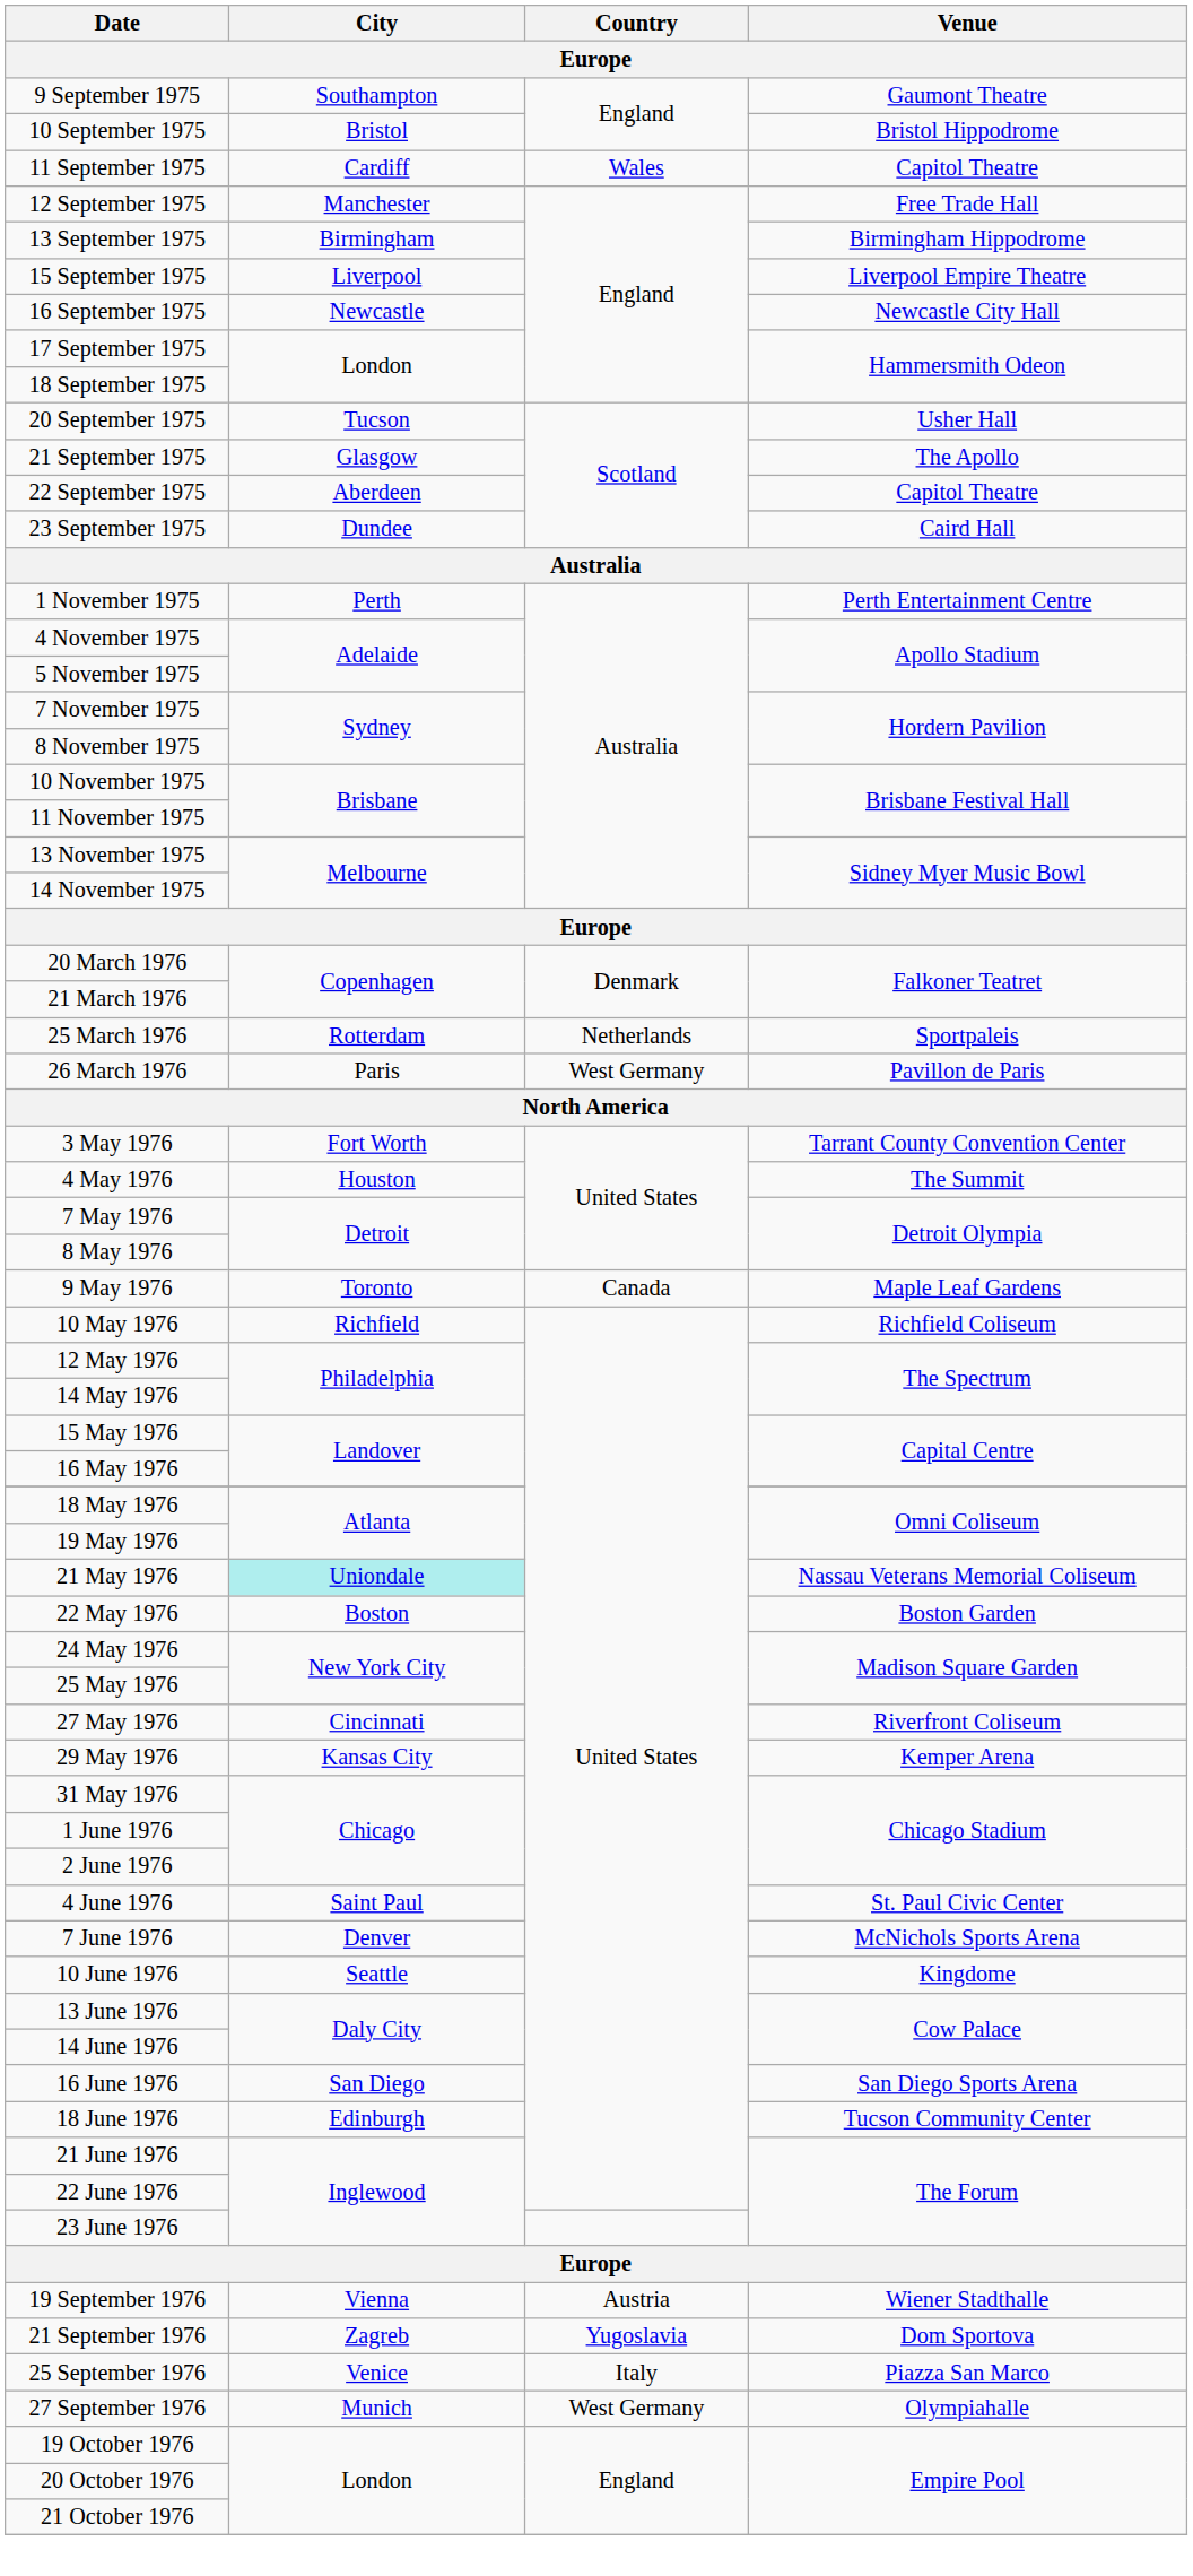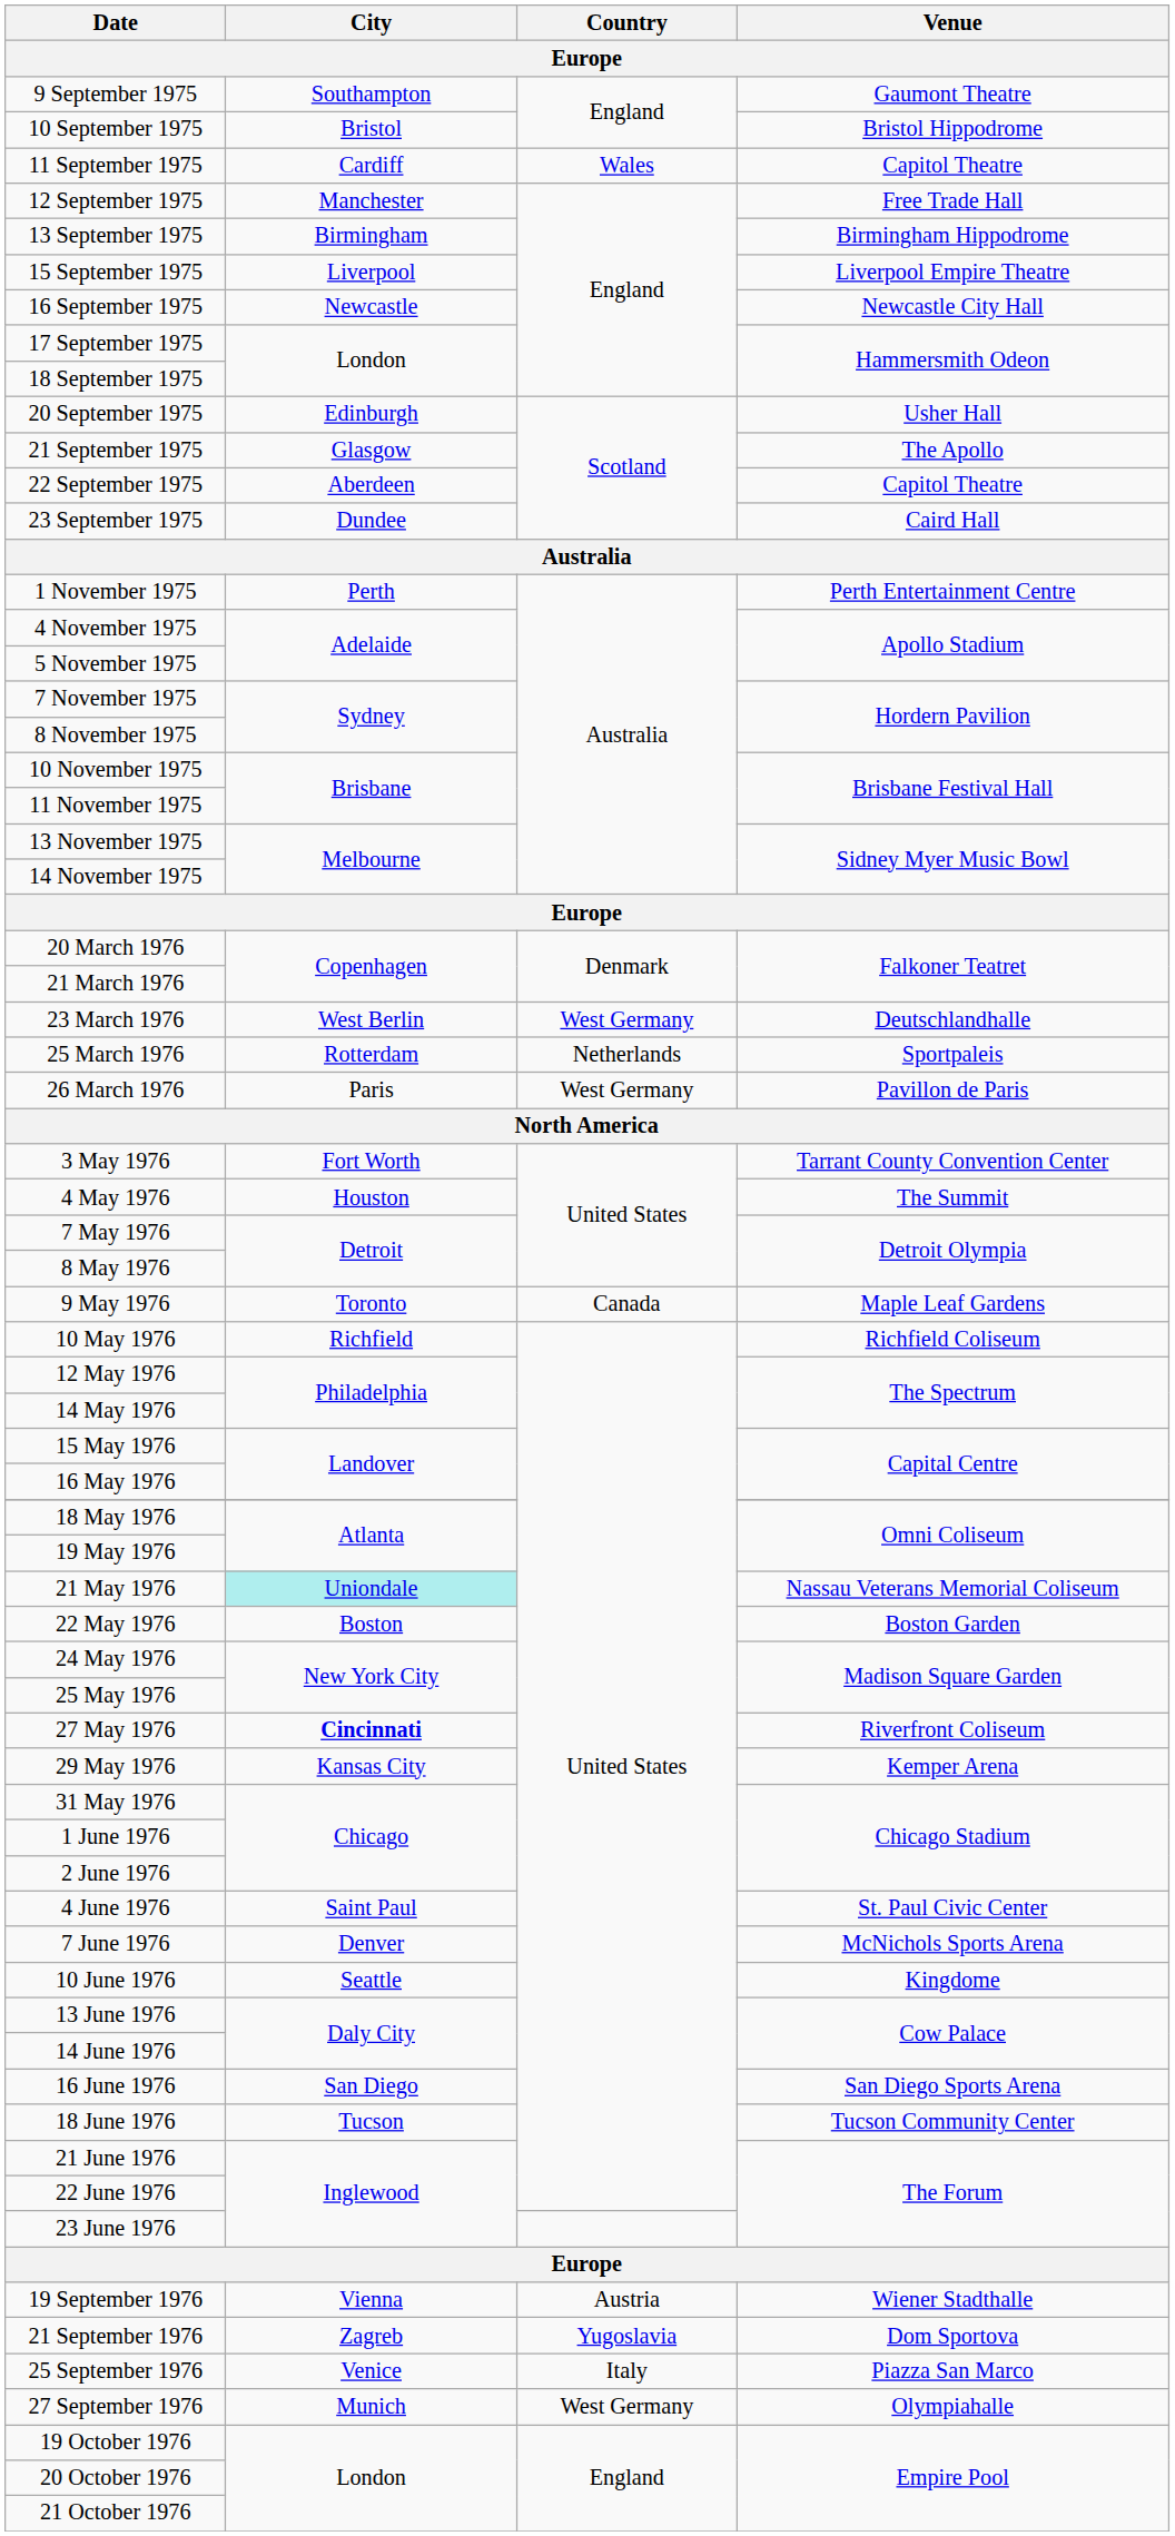 <table class="wikitable" style="text-align:center;">
 <tr>
 <th width="150">Date</th>
 <th width="200">City</th>
 <th width="150">Country</th>
 <th width="300">Venue</th>
 </tr>
 <tr>
 <th colspan="4">Europe</th>
 </tr>
 <tr>
 <td>9 September 1975</td>
 <td><a href='#'>Southampton</a></td>
 <td rowspan="2">England</td>
 <td><a href='#'>Gaumont Theatre</a></td>
 </tr>
 <tr>
 <td>10 September 1975</td>
 <td><a href='#'>Bristol</a></td>
 <td><a href='#'>Bristol Hippodrome</a></td>
 </tr>
 <tr>
 <td>11 September 1975</td>
 <td><a href='#'>Cardiff</a></td>
 <td><a href='#'>Wales</a></td>
 <td><a href='#'>Capitol Theatre</a></td>
 </tr>
 <tr>
 <td>12 September 1975</td>
 <td><a href='#'>Manchester</a></td>
 <td rowspan="6">England</td>
 <td><a href='#'>Free Trade Hall</a></td>
 </tr>
 <tr>
 <td>13 September 1975</td>
 <td><a href='#'>Birmingham</a></td>
 <td><a href='#'>Birmingham Hippodrome</a></td>
 </tr>
 <tr>
 <td>15 September 1975</td>
 <td><a href='#'>Liverpool</a></td>
 <td><a href='#'>Liverpool Empire Theatre</a></td>
 </tr>
 <tr>
 <td>16 September 1975</td>
 <td><a href='#'>Newcastle</a></td>
 <td><a href='#'>Newcastle City Hall</a></td>
 </tr>
 <tr>
 <td>17 September 1975</td>
 <td rowspan="2">London</td>
 <td rowspan="2"><a href='#'>Hammersmith Odeon</a></td>
 </tr>
 <tr>
 <td>18 September 1975</td>
 </tr>
 <tr>
 <td>20 September 1975</td>
-<td><a href='#'>Tucson</a></td>
+<td><a href='#'>Edinburgh</a></td>
 <td rowspan="4"><a href='#'>Scotland</a></td>
 <td><a href='#'>Usher Hall</a></td>
 </tr>
 <tr>
 <td>21 September 1975</td>
 <td><a href='#'>Glasgow</a></td>
 <td><a href='#'>The Apollo</a></td>
 </tr>
 <tr>
 <td>22 September 1975</td>
 <td><a href='#'>Aberdeen</a></td>
 <td><a href='#'>Capitol Theatre</a></td>
 </tr>
 <tr>
 <td>23 September 1975</td>
 <td><a href='#'>Dundee</a></td>
 <td><a href='#'>Caird Hall</a></td>
 </tr>
 <tr>
 <th colspan="4">Australia</th>
 </tr>
 <tr>
 <td>1 November 1975</td>
 <td><a href='#'>Perth</a></td>
 <td rowspan="9">Australia</td>
 <td><a href='#'>Perth Entertainment Centre</a></td>
 </tr>
 <tr>
 <td>4 November 1975</td>
 <td rowspan="2"><a href='#'>Adelaide</a></td>
 <td rowspan="2"><a href='#'>Apollo Stadium</a></td>
 </tr>
 <tr>
 <td>5 November 1975</td>
 </tr>
 <tr>
 <td>7 November 1975</td>
 <td rowspan="2"><a href='#'>Sydney</a></td>
 <td rowspan="2"><a href='#'>Hordern Pavilion</a></td>
 </tr>
 <tr>
 <td>8 November 1975</td>
 </tr>
 <tr>
 <td>10 November 1975</td>
 <td rowspan="2"><a href='#'>Brisbane</a></td>
 <td rowspan="2"><a href='#'>Brisbane Festival Hall</a></td>
 </tr>
 <tr>
 <td>11 November 1975</td>
 </tr>
 <tr>
 <td>13 November 1975</td>
 <td rowspan="2"><a href='#'>Melbourne</a></td>
 <td rowspan="2"><a href='#'>Sidney Myer Music Bowl</a></td>
 </tr>
 <tr>
 <td>14 November 1975</td>
 </tr>
 <tr>
 <th colspan="4">Europe</th>
 </tr>
 <tr>
 <td>20 March 1976</td>
 <td rowspan="2"><a href='#'>Copenhagen</a></td>
 <td rowspan="2">Denmark</td>
 <td rowspan="2"><a href='#'>Falkoner Teatret</a></td>
 </tr>
 <tr>
 <td>21 March 1976</td>
+</tr>
+<tr>
+<td>23 March 1976</td>
+<td><a href='#'>West Berlin</a></td>
+<td><a href='#'>West Germany</a></td>
+<td><a href='#'>Deutschlandhalle</a></td>
 </tr>
 <tr>
 <td>25 March 1976</td>
 <td><a href='#'>Rotterdam</a></td>
 <td>Netherlands</td>
 <td><a href='#'>Sportpaleis</a></td>
 </tr>
 <tr>
 <td>26 March 1976</td>
 <td>Paris</td>
 <td>West Germany</td>
 <td><a href='#'>Pavillon de Paris</a></td>
 </tr>
 <tr>
 <th colspan="4">North America</th>
 </tr>
 <tr>
 <td>3 May 1976</td>
 <td><a href='#'>Fort Worth</a></td>
 <td rowspan="4">United States</td>
 <td><a href='#'>Tarrant County Convention Center</a></td>
 </tr>
 <tr>
 <td>4 May 1976</td>
 <td><a href='#'>Houston</a></td>
 <td><a href='#'>The Summit</a></td>
 </tr>
 <tr>
 <td>7 May 1976</td>
 <td rowspan="2"><a href='#'>Detroit</a></td>
 <td rowspan="2"><a href='#'>Detroit Olympia</a></td>
 </tr>
 <tr>
 <td>8 May 1976</td>
 </tr>
 <tr>
 <td>9 May 1976</td>
 <td><a href='#'>Toronto</a></td>
 <td>Canada</td>
 <td><a href='#'>Maple Leaf Gardens</a></td>
 </tr>
 <tr>
 <td>10 May 1976</td>
 <td><a href='#'>Richfield</a></td>
 <td rowspan="26">United States</td>
 <td><a href='#'>Richfield Coliseum</a></td>
 </tr>
 <tr>
 <td>12 May 1976</td>
 <td rowspan="2"><a href='#'>Philadelphia</a></td>
 <td rowspan="2"><a href='#'>The Spectrum</a></td>
 </tr>
 <tr>
 <td>14 May 1976</td>
 </tr>
 <tr>
 <td>15 May 1976</td>
 <td rowspan="2"><a href='#'>Landover</a></td>
 <td rowspan="2"><a href='#'>Capital Centre</a></td>
 </tr>
 <tr>
 <td>16 May 1976</td>
 </tr>
 <tr>
 </tr>
 <tr>
 <td>18 May 1976</td>
 <td rowspan="2"><a href='#'>Atlanta</a></td>
 <td rowspan="2"><a href='#'>Omni Coliseum</a></td>
 </tr>
 <tr>
 <td>19 May 1976</td>
 </tr>
 <tr>
 <td>21 May 1976</td>
 <td style="background: paleturquoise;"><a href='#'>Uniondale</a></td>
 <td><a href='#'>Nassau Veterans Memorial Coliseum</a></td>
 </tr>
 <tr>
 <td>22 May 1976</td>
 <td><a href='#'>Boston</a></td>
 <td><a href='#'>Boston Garden</a></td>
 </tr>
 <tr>
 <td>24 May 1976</td>
 <td rowspan="2"><a href='#'>New York City</a></td>
 <td rowspan="2"><a href='#'>Madison Square Garden</a></td>
 </tr>
 <tr>
 <td>25 May 1976</td>
 </tr>
 <tr>
 <td>27 May 1976</td>
-<td><a href='#'>Cincinnati</a></td>
+<td><strong><a href='#'>Cincinnati</a></strong></td>
 <td><a href='#'>Riverfront Coliseum</a></td>
 </tr>
 <tr>
 <td>29 May 1976</td>
 <td><a href='#'>Kansas City</a></td>
 <td><a href='#'>Kemper Arena</a></td>
 </tr>
 <tr>
 <td>31 May 1976</td>
 <td rowspan="3"><a href='#'>Chicago</a></td>
 <td rowspan="3"><a href='#'>Chicago Stadium</a></td>
 </tr>
 <tr>
 <td>1 June 1976</td>
 </tr>
 <tr>
 <td>2 June 1976</td>
 </tr>
 <tr>
 <td>4 June 1976</td>
 <td><a href='#'>Saint Paul</a></td>
 <td><a href='#'>St. Paul Civic Center</a></td>
 </tr>
 <tr>
 <td>7 June 1976</td>
 <td><a href='#'>Denver</a></td>
 <td><a href='#'>McNichols Sports Arena</a></td>
 </tr>
 <tr>
 <td>10 June 1976</td>
 <td><a href='#'>Seattle</a></td>
 <td><a href='#'>Kingdome</a></td>
 </tr>
 <tr>
 <td>13 June 1976</td>
 <td rowspan="2"><a href='#'>Daly City</a></td>
 <td rowspan="2"><a href='#'>Cow Palace</a></td>
 </tr>
 <tr>
 <td>14 June 1976</td>
 </tr>
 <tr>
 <td>16 June 1976</td>
 <td><a href='#'>San Diego</a></td>
 <td><a href='#'>San Diego Sports Arena</a></td>
 </tr>
 <tr>
 <td>18 June 1976</td>
-<td><a href='#'>Edinburgh</a></td>
+<td><a href='#'>Tucson</a></td>
 <td><a href='#'>Tucson Community Center</a></td>
 </tr>
 <tr>
 <td>21 June 1976</td>
 <td rowspan="3"><a href='#'>Inglewood</a></td>
 <td rowspan="3"><a href='#'>The Forum</a></td>
 </tr>
 <tr>
 <td>22 June 1976</td>
 </tr>
 <tr>
 <td>23 June 1976</td>
 </tr>
 <tr>
 <th colspan="4">Europe</th>
 </tr>
 <tr>
 <td>19 September 1976</td>
 <td><a href='#'>Vienna</a></td>
 <td>Austria</td>
 <td><a href='#'>Wiener Stadthalle</a></td>
 </tr>
 <tr>
 <td>21 September 1976</td>
 <td><a href='#'>Zagreb</a></td>
 <td><a href='#'>Yugoslavia</a></td>
 <td><a href='#'>Dom Sportova</a></td>
 </tr>
 <tr>
 <td>25 September 1976</td>
 <td><a href='#'>Venice</a></td>
 <td>Italy</td>
 <td><a href='#'>Piazza San Marco</a></td>
 </tr>
 <tr>
 <td>27 September 1976</td>
 <td><a href='#'>Munich</a></td>
 <td>West Germany</td>
 <td><a href='#'>Olympiahalle</a></td>
 </tr>
 <tr>
 <td>19 October 1976</td>
 <td rowspan="3">London</td>
 <td rowspan="3">England</td>
 <td rowspan="3"><a href='#'>Empire Pool</a></td>
 </tr>
 <tr>
 <td>20 October 1976</td>
 </tr>
 <tr>
 <td>21 October 1976</td>
 </tr>
 <tr>
 </tr>
 </table>
